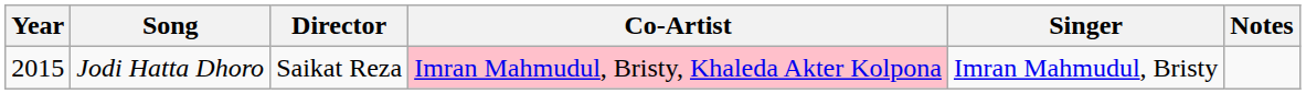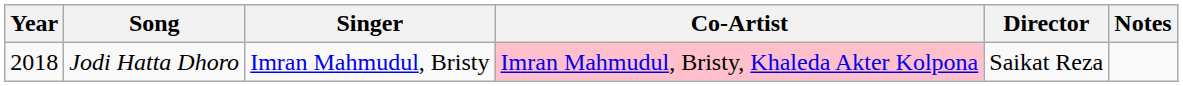 <table class="wikitable">
 <tr>
 <th>Year</th>
 <th>Song</th>
+<th>Singer</th>
+<th>Co-Artist</th>
 <th>Director</th>
-<th>Co-Artist</th>
-<th>Singer</th>
 <th>Notes</th>
 </tr>
 <tr>
-<td>2015</td>
+<td>2018</td>
 <td><em>Jodi Hatta Dhoro</em></td>
+<td><a href='#'>Imran Mahmudul</a>, Bristy</td>
+<td style="background: pink;"><a href='#'>Imran Mahmudul</a>, Bristy, <a href='#'>Khaleda Akter Kolpona</a></td>
 <td>Saikat Reza</td>
-<td style="background: pink;"><a href='#'>Imran Mahmudul</a>, Bristy, <a href='#'>Khaleda Akter Kolpona</a></td>
-<td><a href='#'>Imran Mahmudul</a>, Bristy</td>
 <td></td>
 </tr>
 </table>
